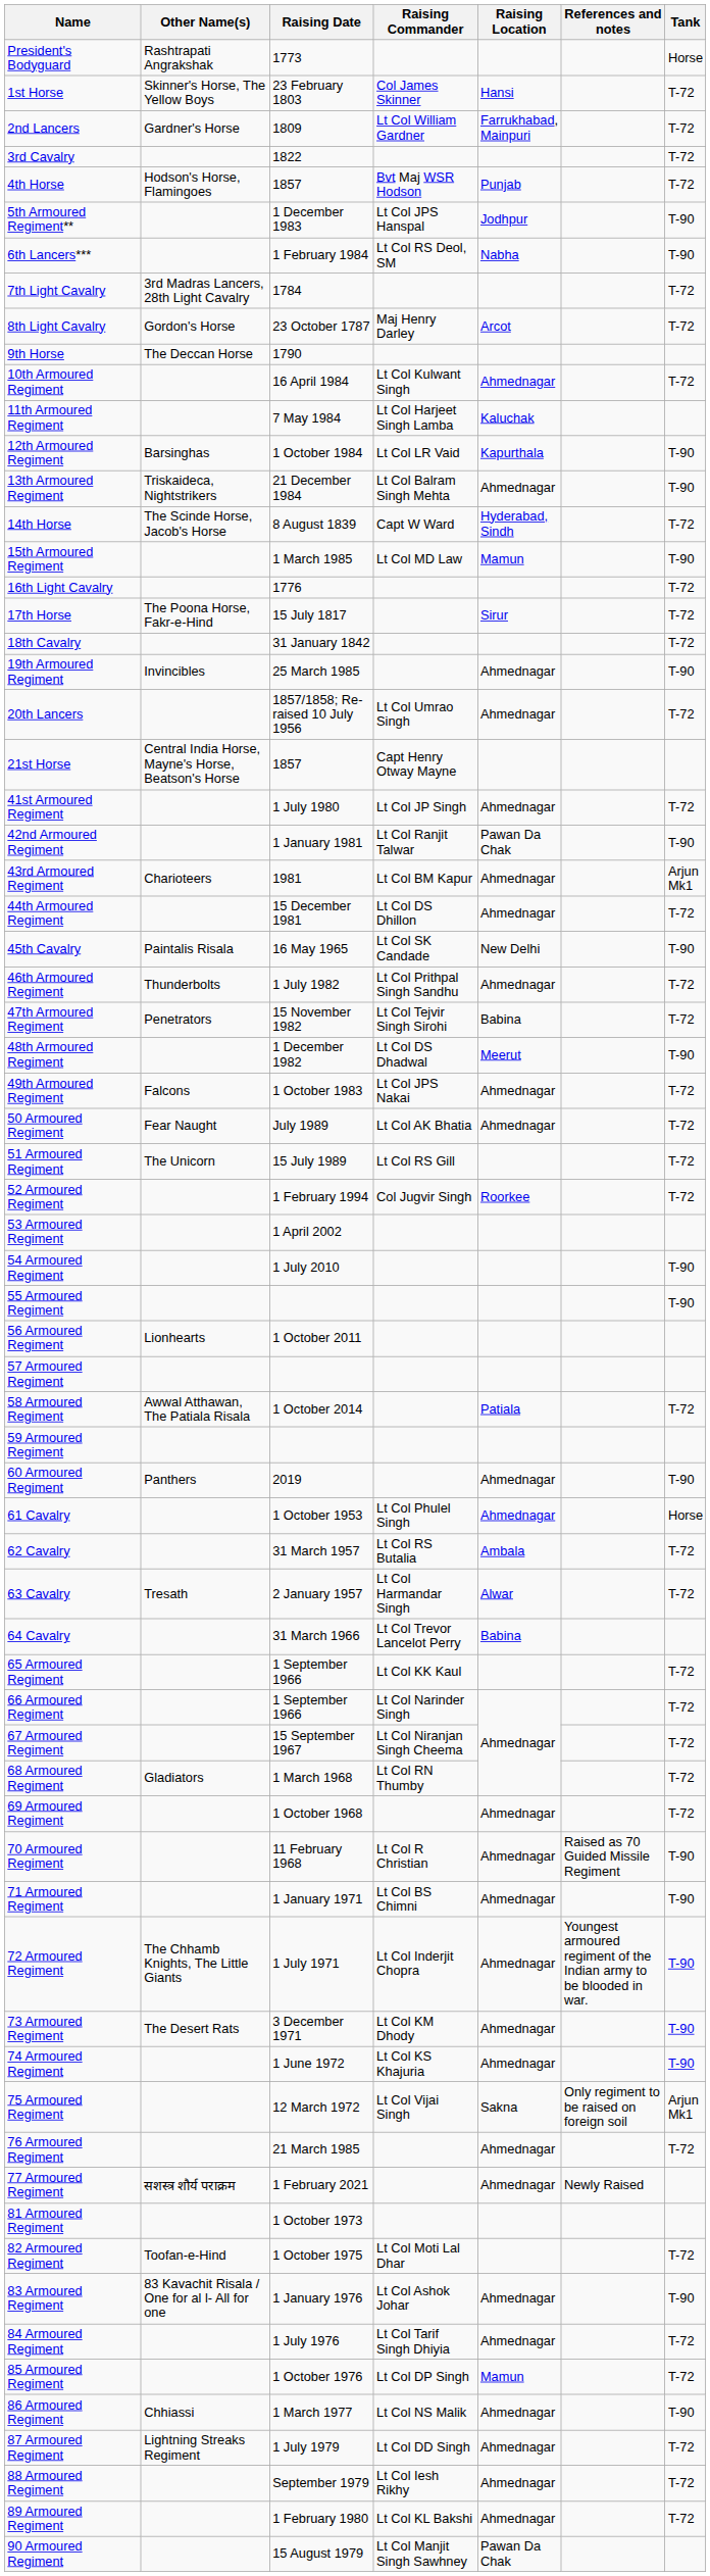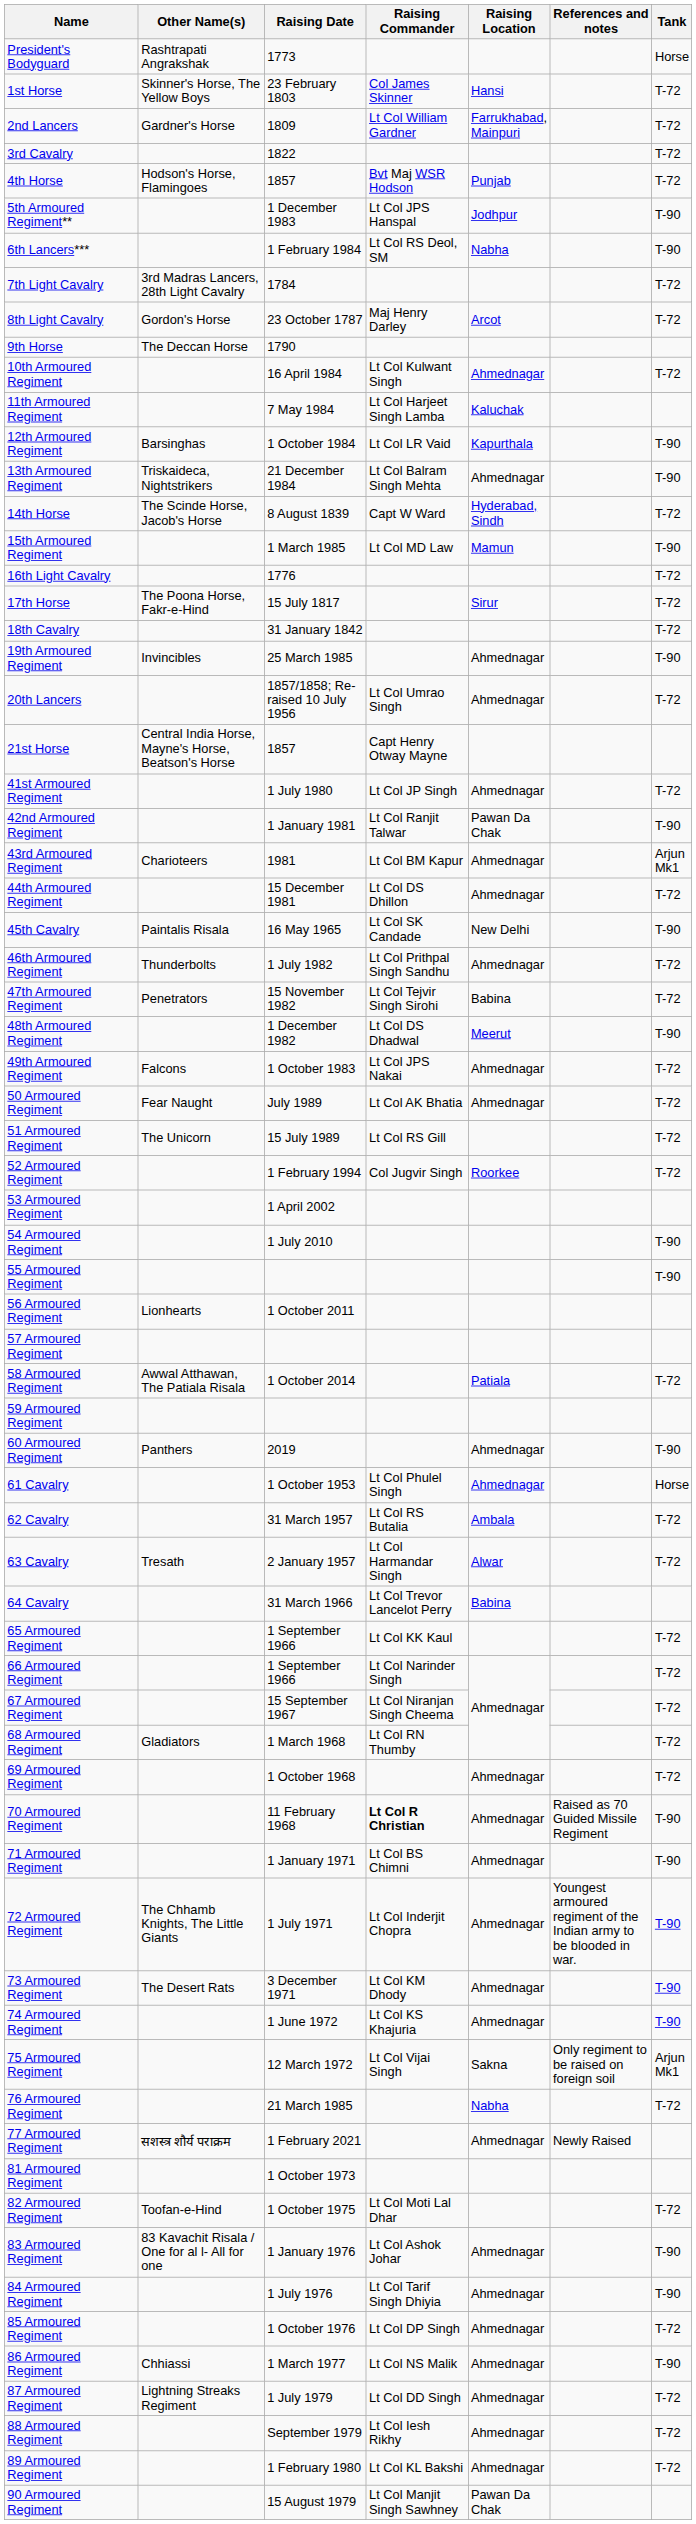 <table class="wikitable">
 <tr>
 <th scope="col" style="width: 160px;">Name</th>
 <th scope="col" style="width: 150px;">Other Name(s)</th>
 <th scope="col" style="width: 120px;">Raising Date</th>
 <th scope="col" style="width: 120px;">Raising Commander</th>
 <th scope="col" style="width: 40px;">Raising Location</th>
 <th scope="col" style="width: 120px;">References and notes</th>
 <th scope="col" style="width: 10px;">Tank</th>
 </tr>
 <tr>
 <td><a href='#'>President's Bodyguard</a></td>
 <td>Rashtrapati Angrakshak</td>
 <td>1773</td>
 <td></td>
 <td></td>
 <td></td>
 <td>Horse</td>
 </tr>
 <tr>
 <td><a href='#'>1st Horse</a></td>
 <td>Skinner's Horse, The Yellow Boys</td>
 <td>23 February 1803</td>
 <td><a href='#'>Col James Skinner</a></td>
 <td><a href='#'>Hansi</a></td>
 <td></td>
 <td>T-72</td>
 </tr>
 <tr>
 <td><a href='#'>2nd Lancers</a></td>
 <td>Gardner's Horse</td>
 <td>1809</td>
 <td><a href='#'>Lt Col William Gardner</a></td>
 <td><a href='#'>Farrukhabad</a>, <a href='#'>Mainpuri</a></td>
 <td></td>
 <td>T-72</td>
 </tr>
 <tr>
 <td><a href='#'>3rd Cavalry</a></td>
 <td></td>
 <td>1822</td>
 <td></td>
 <td></td>
 <td></td>
 <td>T-72</td>
 </tr>
 <tr>
 <td><a href='#'>4th Horse</a></td>
 <td>Hodson's Horse, Flamingoes</td>
 <td>1857</td>
 <td><a href='#'>Bvt</a> Maj <a href='#'>WSR Hodson</a></td>
 <td><a href='#'>Punjab</a></td>
 <td></td>
 <td>T-72</td>
 </tr>
 <tr>
 <td><a href='#'>5th Armoured Regiment</a>**</td>
 <td></td>
 <td>1 December 1983</td>
 <td>Lt Col JPS Hanspal</td>
 <td><a href='#'>Jodhpur</a></td>
 <td></td>
 <td>T-90</td>
 </tr>
 <tr>
 <td><a href='#'>6th Lancers</a>***</td>
 <td></td>
 <td>1 February 1984</td>
 <td>Lt Col RS Deol, SM</td>
 <td><a href='#'>Nabha</a></td>
 <td></td>
 <td>T-90</td>
 </tr>
 <tr>
 <td><a href='#'>7th Light Cavalry</a></td>
 <td>3rd Madras Lancers, 28th Light Cavalry</td>
 <td>1784</td>
 <td></td>
 <td></td>
 <td></td>
 <td>T-72</td>
 </tr>
 <tr>
 <td><a href='#'>8th Light Cavalry</a></td>
 <td>Gordon's Horse</td>
 <td>23 October 1787</td>
 <td>Maj Henry Darley</td>
 <td><a href='#'>Arcot</a></td>
 <td></td>
 <td>T-72</td>
 </tr>
 <tr>
 <td><a href='#'>9th Horse</a></td>
 <td>The Deccan Horse</td>
 <td>1790</td>
 <td></td>
 <td></td>
 <td></td>
 <td></td>
 </tr>
 <tr>
 <td><a href='#'>10th Armoured Regiment</a></td>
 <td></td>
 <td>16 April 1984</td>
 <td>Lt Col Kulwant Singh</td>
 <td><a href='#'>Ahmednagar</a></td>
 <td></td>
 <td>T-72</td>
 </tr>
 <tr>
 <td><a href='#'>11th Armoured Regiment</a></td>
 <td></td>
 <td>7 May 1984</td>
 <td>Lt Col Harjeet Singh Lamba</td>
 <td><a href='#'>Kaluchak</a></td>
 <td></td>
 <td></td>
 </tr>
 <tr>
 <td><a href='#'>12th Armoured Regiment</a></td>
 <td>Barsinghas</td>
 <td>1 October 1984</td>
 <td>Lt Col LR Vaid</td>
 <td><a href='#'>Kapurthala</a></td>
 <td></td>
 <td>T-90</td>
 </tr>
 <tr>
 <td><a href='#'>13th Armoured Regiment</a></td>
 <td>Triskaideca, Nightstrikers</td>
 <td>21 December 1984</td>
 <td>Lt Col Balram Singh Mehta</td>
 <td>Ahmednagar</td>
 <td></td>
 <td>T-90</td>
 </tr>
 <tr>
 <td><a href='#'>14th Horse</a></td>
 <td>The Scinde Horse, Jacob's Horse</td>
 <td>8 August 1839</td>
 <td>Capt W Ward</td>
 <td><a href='#'>Hyderabad, Sindh</a></td>
 <td></td>
 <td>T-72</td>
 </tr>
 <tr>
 <td><a href='#'>15th Armoured Regiment</a></td>
 <td></td>
 <td>1 March 1985</td>
 <td>Lt Col MD Law</td>
 <td><a href='#'>Mamun</a></td>
 <td></td>
 <td>T-90</td>
 </tr>
 <tr>
 <td><a href='#'>16th Light Cavalry</a></td>
 <td></td>
 <td>1776</td>
 <td></td>
 <td></td>
 <td></td>
 <td>T-72</td>
 </tr>
 <tr>
 <td><a href='#'>17th Horse</a></td>
 <td>The Poona Horse, Fakr-e-Hind</td>
 <td>15 July 1817</td>
 <td></td>
 <td><a href='#'>Sirur</a></td>
 <td></td>
 <td>T-72</td>
 </tr>
 <tr>
 <td><a href='#'>18th Cavalry</a></td>
 <td></td>
 <td>31 January 1842</td>
 <td></td>
 <td></td>
 <td></td>
 <td>T-72</td>
 </tr>
 <tr>
 <td><a href='#'>19th Armoured Regiment</a></td>
 <td>Invincibles</td>
 <td>25 March 1985</td>
 <td></td>
 <td>Ahmednagar</td>
 <td></td>
 <td>T-90</td>
 </tr>
 <tr>
 <td><a href='#'>20th Lancers</a></td>
 <td></td>
 <td>1857/1858; Re-raised 10 July 1956</td>
 <td>Lt Col Umrao Singh</td>
 <td>Ahmednagar</td>
 <td></td>
 <td>T-72</td>
 </tr>
 <tr>
 <td><a href='#'>21st Horse</a></td>
 <td>Central India Horse, Mayne's Horse, Beatson's Horse</td>
 <td>1857</td>
 <td>Capt Henry Otway Mayne</td>
 <td></td>
 <td></td>
 <td></td>
 </tr>
 <tr>
 <td><a href='#'>41st Armoured Regiment</a></td>
 <td></td>
 <td>1 July 1980</td>
 <td>Lt Col JP Singh</td>
 <td>Ahmednagar</td>
 <td></td>
 <td>T-72</td>
 </tr>
 <tr>
 <td><a href='#'>42nd Armoured Regiment</a></td>
 <td></td>
 <td>1 January 1981</td>
 <td>Lt Col Ranjit Talwar</td>
 <td>Pawan Da Chak</td>
 <td></td>
 <td>T-90</td>
 </tr>
 <tr>
 <td><a href='#'>43rd Armoured Regiment</a></td>
 <td>Charioteers</td>
 <td>1981</td>
 <td>Lt Col BM Kapur</td>
 <td>Ahmednagar</td>
 <td></td>
 <td>Arjun Mk1</td>
 </tr>
 <tr>
 <td><a href='#'>44th Armoured Regiment</a></td>
 <td></td>
 <td>15 December 1981</td>
 <td>Lt Col DS Dhillon</td>
 <td>Ahmednagar</td>
 <td></td>
 <td>T-72</td>
 </tr>
 <tr>
 <td><a href='#'>45th Cavalry</a></td>
 <td>Paintalis Risala</td>
 <td>16 May 1965</td>
 <td>Lt Col SK Candade</td>
 <td>New Delhi</td>
 <td></td>
 <td>T-90</td>
 </tr>
 <tr>
 <td><a href='#'>46th Armoured Regiment</a></td>
 <td>Thunderbolts</td>
 <td>1 July 1982</td>
 <td>Lt Col Prithpal Singh Sandhu</td>
 <td>Ahmednagar</td>
 <td></td>
 <td>T-72</td>
 </tr>
 <tr>
 <td><a href='#'>47th Armoured Regiment</a></td>
 <td>Penetrators</td>
 <td>15 November 1982</td>
 <td>Lt Col Tejvir Singh Sirohi</td>
 <td>Babina</td>
 <td></td>
 <td>T-72</td>
 </tr>
 <tr>
 <td><a href='#'>48th Armoured Regiment</a></td>
 <td></td>
 <td>1 December 1982</td>
 <td>Lt Col DS Dhadwal</td>
 <td><a href='#'>Meerut</a></td>
 <td></td>
 <td>T-90</td>
 </tr>
 <tr>
 <td><a href='#'>49th Armoured Regiment</a></td>
 <td>Falcons</td>
 <td>1 October 1983</td>
 <td>Lt Col JPS Nakai</td>
 <td>Ahmednagar</td>
 <td></td>
 <td>T-72</td>
 </tr>
 <tr>
 <td><a href='#'>50 Armoured Regiment</a></td>
 <td>Fear Naught</td>
 <td>July 1989</td>
 <td>Lt Col AK Bhatia</td>
 <td>Ahmednagar</td>
 <td></td>
 <td>T-72</td>
 </tr>
 <tr>
 <td><a href='#'>51 Armoured Regiment</a></td>
 <td>The Unicorn</td>
 <td>15 July 1989</td>
 <td>Lt Col RS Gill</td>
 <td></td>
 <td></td>
 <td>T-72</td>
 </tr>
 <tr>
 <td><a href='#'>52 Armoured Regiment</a></td>
 <td></td>
 <td>1 February 1994</td>
 <td>Col Jugvir Singh</td>
 <td><a href='#'>Roorkee</a></td>
 <td></td>
 <td>T-72</td>
 </tr>
 <tr>
 <td><a href='#'>53 Armoured Regiment</a></td>
 <td></td>
 <td>1 April 2002</td>
 <td></td>
 <td></td>
 <td></td>
 <td></td>
 </tr>
 <tr>
 <td><a href='#'>54 Armoured Regiment</a></td>
 <td></td>
 <td>1 July 2010</td>
 <td></td>
 <td></td>
 <td></td>
 <td>T-90</td>
 </tr>
 <tr>
 <td><a href='#'>55 Armoured Regiment</a></td>
 <td></td>
 <td></td>
 <td></td>
 <td></td>
 <td></td>
 <td>T-90</td>
 </tr>
 <tr>
 <td><a href='#'>56 Armoured Regiment</a></td>
 <td>Lionhearts</td>
 <td>1 October 2011</td>
 <td></td>
 <td></td>
 <td></td>
 <td></td>
 </tr>
 <tr>
 <td><a href='#'>57 Armoured Regiment</a></td>
 <td></td>
 <td></td>
 <td></td>
 <td></td>
 <td></td>
 <td></td>
 </tr>
 <tr>
 <td><a href='#'>58 Armoured Regiment</a></td>
 <td>Awwal Atthawan, The Patiala Risala</td>
 <td>1 October 2014</td>
 <td></td>
 <td><a href='#'>Patiala</a></td>
 <td></td>
 <td>T-72</td>
 </tr>
 <tr>
 <td><a href='#'>59 Armoured Regiment</a></td>
 <td></td>
 <td></td>
 <td></td>
 <td></td>
 <td></td>
 <td></td>
 </tr>
 <tr>
 <td><a href='#'>60 Armoured Regiment</a></td>
 <td>Panthers</td>
 <td>2019</td>
 <td></td>
 <td>Ahmednagar</td>
 <td></td>
 <td>T-90</td>
 </tr>
 <tr>
 <td><a href='#'>61 Cavalry</a></td>
 <td></td>
 <td>1 October 1953</td>
 <td>Lt Col Phulel Singh</td>
 <td><a href='#'>Ahmednagar</a></td>
 <td></td>
 <td>Horse</td>
 </tr>
 <tr>
 <td><a href='#'>62 Cavalry</a></td>
 <td></td>
 <td>31 March 1957</td>
 <td>Lt Col RS Butalia</td>
 <td><a href='#'>Ambala</a></td>
 <td></td>
 <td>T-72</td>
 </tr>
 <tr>
 <td><a href='#'>63 Cavalry</a></td>
 <td>Tresath</td>
 <td>2 January 1957</td>
 <td>Lt Col Harmandar Singh</td>
 <td><a href='#'>Alwar</a></td>
 <td></td>
 <td>T-72</td>
 </tr>
 <tr>
 <td><a href='#'>64 Cavalry</a></td>
 <td></td>
 <td>31 March 1966</td>
 <td>Lt Col Trevor Lancelot Perry</td>
 <td><a href='#'>Babina</a></td>
 <td></td>
 <td></td>
 </tr>
 <tr>
 <td><a href='#'>65 Armoured Regiment</a></td>
 <td></td>
 <td>1 September 1966</td>
 <td>Lt Col KK Kaul</td>
 <td></td>
 <td></td>
 <td>T-72</td>
 </tr>
 <tr>
 <td><a href='#'>66 Armoured Regiment</a></td>
 <td></td>
 <td>1 September 1966</td>
 <td>Lt Col Narinder Singh</td>
 <td rowspan="3">Ahmednagar</td>
 <td></td>
 <td>T-72</td>
 </tr>
 <tr>
 <td><a href='#'>67 Armoured Regiment</a></td>
 <td></td>
 <td>15 September 1967</td>
 <td>Lt Col Niranjan Singh Cheema</td>
 <td></td>
 <td>T-72</td>
 </tr>
 <tr>
 <td><a href='#'>68 Armoured Regiment</a></td>
 <td>Gladiators</td>
 <td>1 March 1968</td>
 <td>Lt Col RN Thumby</td>
 <td></td>
 <td>T-72</td>
 </tr>
 <tr>
 <td><a href='#'>69 Armoured Regiment</a></td>
 <td></td>
 <td>1 October 1968</td>
 <td></td>
 <td>Ahmednagar</td>
 <td></td>
 <td>T-72</td>
 </tr>
 <tr>
 <td><a href='#'>70 Armoured Regiment</a></td>
 <td></td>
 <td>11 February 1968</td>
-<td>Lt Col R Christian</td>
+<td><strong>Lt Col R Christian</strong></td>
 <td>Ahmednagar</td>
 <td>Raised as 70 Guided Missile Regiment</td>
 <td>T-90</td>
 </tr>
 <tr>
 <td><a href='#'>71 Armoured Regiment</a></td>
 <td></td>
 <td>1 January 1971</td>
 <td>Lt Col BS Chimni</td>
 <td>Ahmednagar</td>
 <td></td>
 <td>T-90</td>
 </tr>
 <tr>
 <td><a href='#'>72 Armoured Regiment</a></td>
 <td>The Chhamb Knights, The Little Giants</td>
 <td>1 July 1971</td>
 <td>Lt Col Inderjit Chopra</td>
 <td>Ahmednagar</td>
 <td>Youngest armoured regiment of the Indian army to be blooded in war.</td>
 <td><a href='#'>T-90</a></td>
 </tr>
 <tr>
 <td><a href='#'>73 Armoured Regiment</a></td>
 <td>The Desert Rats</td>
 <td>3 December 1971</td>
 <td>Lt Col KM Dhody</td>
 <td>Ahmednagar</td>
 <td></td>
 <td><a href='#'>T-90</a></td>
 </tr>
 <tr>
 <td><a href='#'>74 Armoured Regiment</a></td>
 <td></td>
 <td>1 June 1972</td>
 <td>Lt Col KS Khajuria</td>
 <td>Ahmednagar</td>
 <td></td>
 <td><a href='#'>T-90</a></td>
 </tr>
 <tr>
 <td><a href='#'>75 Armoured Regiment</a></td>
 <td></td>
 <td>12 March 1972</td>
 <td>Lt Col Vijai Singh</td>
 <td>Sakna</td>
 <td>Only regiment to be raised on foreign soil</td>
 <td>Arjun Mk1</td>
 </tr>
 <tr>
 <td><a href='#'>76 Armoured Regiment</a></td>
 <td></td>
 <td>21 March 1985</td>
 <td></td>
-<td>Ahmednagar</td>
+<td><a href='#'>Nabha</a></td>
 <td></td>
 <td>T-72</td>
 </tr>
 <tr>
 <td><a href='#'>77 Armoured Regiment</a></td>
 <td>सशस्त्र शौर्य पराक्रम</td>
 <td>1 February 2021</td>
 <td></td>
 <td>Ahmednagar</td>
 <td>Newly Raised</td>
 <td></td>
 </tr>
 <tr>
 <td><a href='#'>81 Armoured Regiment</a></td>
 <td></td>
 <td>1 October 1973</td>
 <td></td>
 <td></td>
 <td></td>
 <td></td>
 </tr>
 <tr>
 <td><a href='#'>82 Armoured Regiment</a></td>
 <td>Toofan-e-Hind</td>
 <td>1 October 1975</td>
 <td>Lt Col Moti Lal Dhar</td>
 <td></td>
 <td></td>
 <td>T-72</td>
 </tr>
 <tr>
 <td><a href='#'>83 Armoured Regiment</a></td>
 <td>83 Kavachit Risala / One for al l- All for one</td>
 <td>1 January 1976</td>
 <td>Lt Col Ashok Johar</td>
 <td>Ahmednagar</td>
 <td></td>
 <td>T-90</td>
 </tr>
 <tr>
 <td><a href='#'>84 Armoured Regiment</a></td>
 <td></td>
 <td>1 July 1976</td>
 <td>Lt Col Tarif Singh Dhiyia</td>
 <td>Ahmednagar</td>
 <td></td>
-<td>T-72</td>
+<td>T-90</td>
 </tr>
 <tr>
 <td><a href='#'>85 Armoured Regiment</a></td>
 <td></td>
 <td>1 October 1976</td>
 <td>Lt Col DP Singh</td>
-<td><a href='#'>Mamun</a></td>
+<td>Ahmednagar</td>
 <td></td>
 <td>T-72</td>
 </tr>
 <tr>
 <td><a href='#'>86 Armoured Regiment</a></td>
 <td>Chhiassi</td>
 <td>1 March 1977</td>
 <td>Lt Col NS Malik</td>
 <td>Ahmednagar</td>
 <td></td>
 <td>T-90</td>
 </tr>
 <tr>
 <td><a href='#'>87 Armoured Regiment</a></td>
 <td>Lightning Streaks Regiment</td>
 <td>1 July 1979</td>
 <td>Lt Col DD Singh</td>
 <td>Ahmednagar</td>
 <td></td>
 <td>T-72</td>
 </tr>
 <tr>
 <td><a href='#'>88 Armoured Regiment</a></td>
 <td></td>
 <td>September 1979</td>
 <td>Lt Col Iesh Rikhy</td>
 <td>Ahmednagar</td>
 <td></td>
 <td>T-72</td>
 </tr>
 <tr>
 <td><a href='#'>89 Armoured Regiment</a></td>
 <td></td>
 <td>1 February 1980</td>
 <td>Lt Col KL Bakshi</td>
 <td>Ahmednagar</td>
 <td></td>
 <td>T-72</td>
 </tr>
 <tr>
 <td><a href='#'>90 Armoured Regiment</a></td>
 <td></td>
 <td>15 August 1979</td>
 <td>Lt Col Manjit Singh Sawhney</td>
 <td>Pawan Da Chak</td>
 <td></td>
 <td></td>
 </tr>
 </table>
